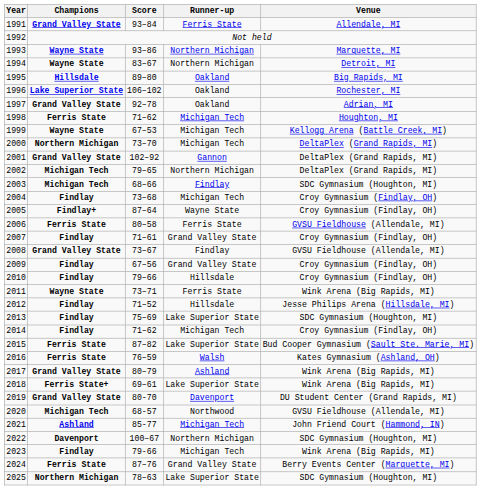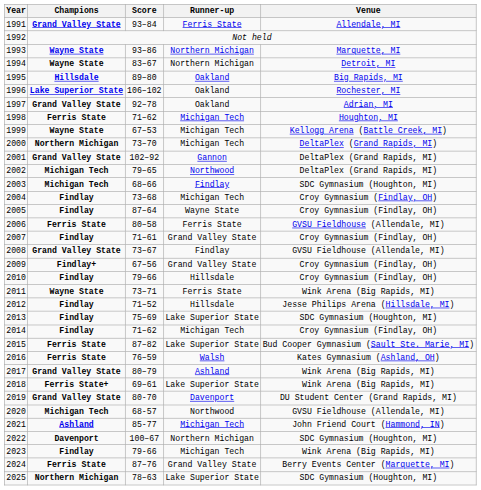 <table class="wikitable sortable">
 <tr>
 <th>Year</th>
 <th>Champions</th>
 <th>Score</th>
 <th>Runner-up</th>
 <th>Venue</th>
 </tr>
 <tr align=center>
 <td>1991</td>
 <td><strong><a href='#'>Grand Valley State</a></strong></td>
 <td>93–84</td>
 <td><a href='#'>Ferris State</a></td>
 <td><a href='#'>Allendale, MI</a></td>
 </tr>
 <tr align=center>
 <td>1992</td>
 <td colspan="4"><em>Not held</em></td>
 </tr>
 <tr align=center>
 <td>1993</td>
 <td><strong><a href='#'>Wayne State</a></strong></td>
 <td>93–86</td>
 <td><a href='#'>Northern Michigan</a></td>
 <td><a href='#'>Marquette, MI</a></td>
 </tr>
 <tr align=center>
 <td>1994</td>
 <td><strong>Wayne State</strong></td>
 <td>83–67</td>
 <td>Northern Michigan</td>
 <td><a href='#'>Detroit, MI</a></td>
 </tr>
 <tr align=center>
 <td>1995</td>
 <td><strong><a href='#'>Hillsdale</a></strong></td>
 <td>89–80</td>
 <td><a href='#'>Oakland</a></td>
 <td><a href='#'>Big Rapids, MI</a></td>
 </tr>
 <tr align=center>
 <td>1996</td>
 <td><strong><a href='#'>Lake Superior State</a></strong></td>
 <td>106–102</td>
 <td>Oakland</td>
 <td><a href='#'>Rochester, MI</a></td>
 </tr>
 <tr align=center>
 <td>1997</td>
 <td><strong>Grand Valley State</strong></td>
 <td>92–78</td>
 <td>Oakland</td>
 <td><a href='#'>Adrian, MI</a></td>
 </tr>
 <tr align=center>
 <td>1998</td>
 <td><strong>Ferris State</strong></td>
 <td>71–62</td>
 <td><a href='#'>Michigan Tech</a></td>
 <td><a href='#'>Houghton, MI</a></td>
 </tr>
 <tr align=center>
 <td>1999</td>
 <td><strong>Wayne State</strong></td>
 <td>67–53</td>
 <td>Michigan Tech</td>
 <td><a href='#'>Kellogg Arena</a> (<a href='#'>Battle Creek, MI</a>)</td>
 </tr>
 <tr align=center>
 <td>2000</td>
 <td><strong>Northern Michigan</strong></td>
 <td>73–70</td>
 <td>Michigan Tech</td>
 <td><a href='#'>DeltaPlex</a> (<a href='#'>Grand Rapids, MI</a>)</td>
 </tr>
 <tr align=center>
 <td>2001</td>
 <td><strong>Grand Valley State</strong></td>
 <td>102–92</td>
 <td><a href='#'>Gannon</a></td>
 <td>DeltaPlex (Grand Rapids, MI)</td>
 </tr>
 <tr align=center>
 <td>2002</td>
 <td><strong>Michigan Tech</strong></td>
 <td>79–65</td>
-<td>Northern Michigan</td>
+<td><a href='#'>Northwood</a></td>
 <td>DeltaPlex (Grand Rapids, MI)</td>
 </tr>
 <tr align=center>
 <td>2003</td>
 <td><strong>Michigan Tech</strong></td>
 <td>68–66</td>
 <td><a href='#'>Findlay</a></td>
 <td>SDC Gymnasium (Houghton, MI)</td>
 </tr>
 <tr align=center>
 <td>2004</td>
 <td><strong>Findlay</strong></td>
 <td>73–68</td>
 <td>Michigan Tech</td>
 <td>Croy Gymnasium (<a href='#'>Findlay, OH</a>)</td>
 </tr>
 <tr align=center>
 <td>2005</td>
-<td><strong>Findlay+</strong></td>
+<td><strong>Findlay</strong></td>
 <td>87–64</td>
 <td>Wayne State</td>
 <td>Croy Gymnasium (Findlay, OH)</td>
 </tr>
 <tr align=center>
 <td>2006</td>
 <td><strong>Ferris State</strong></td>
 <td>80–58</td>
 <td>Ferris State</td>
 <td><a href='#'>GVSU Fieldhouse</a> (Allendale, MI)</td>
 </tr>
 <tr align=center>
 <td>2007</td>
 <td><strong>Findlay</strong></td>
 <td>71–61</td>
 <td>Grand Valley State</td>
 <td>Croy Gymnasium (Findlay, OH)</td>
 </tr>
 <tr align=center>
 <td>2008</td>
 <td><strong>Grand Valley State</strong></td>
 <td>73–67</td>
 <td>Findlay</td>
 <td>GVSU Fieldhouse (Allendale, MI)</td>
 </tr>
 <tr align=center>
 <td>2009</td>
-<td><strong>Findlay</strong></td>
+<td><strong>Findlay+</strong></td>
 <td>67–56</td>
 <td>Grand Valley State</td>
 <td>Croy Gymnasium (Findlay, OH)</td>
 </tr>
 <tr align=center>
 <td>2010</td>
 <td><strong>Findlay</strong></td>
 <td>79–66</td>
 <td>Hillsdale</td>
 <td>Croy Gymnasium (Findlay, OH)</td>
 </tr>
 <tr align=center>
 <td>2011</td>
 <td><strong>Wayne State</strong></td>
 <td>73–71</td>
 <td>Ferris State</td>
 <td>Wink Arena (Big Rapids, MI)</td>
 </tr>
 <tr align=center>
 <td>2012</td>
 <td><strong>Findlay</strong></td>
 <td>71–52</td>
 <td>Hillsdale</td>
 <td>Jesse Philips Arena (<a href='#'>Hillsdale, MI</a>)</td>
 </tr>
 <tr align=center>
 <td>2013</td>
 <td><strong>Findlay</strong></td>
 <td>75–69</td>
 <td>Lake Superior State</td>
 <td>SDC Gymnasium (Houghton, MI)</td>
 </tr>
 <tr align=center>
 <td>2014</td>
 <td><strong>Findlay</strong></td>
 <td>71–62</td>
 <td>Michigan Tech</td>
 <td>Croy Gymnasium (Findlay, OH)</td>
 </tr>
 <tr align=center>
 <td>2015</td>
 <td><strong>Ferris State</strong></td>
 <td>87–82</td>
 <td>Lake Superior State</td>
 <td>Bud Cooper Gymnasium (<a href='#'>Sault Ste. Marie, MI</a>)</td>
 </tr>
 <tr align=center>
 <td>2016</td>
 <td><strong>Ferris State</strong></td>
 <td>76–59</td>
 <td><a href='#'>Walsh</a></td>
 <td>Kates Gymnasium (<a href='#'>Ashland, OH</a>)</td>
 </tr>
 <tr align=center>
 <td>2017</td>
 <td><strong>Grand Valley State</strong></td>
 <td>80–79</td>
 <td><a href='#'>Ashland</a></td>
 <td>Wink Arena (Big Rapids, MI)</td>
 </tr>
 <tr align=center>
 <td>2018</td>
 <td><strong>Ferris State+</strong></td>
 <td>69–61</td>
 <td>Lake Superior State</td>
 <td>Wink Arena (Big Rapids, MI)</td>
 </tr>
 <tr align=center>
 <td>2019</td>
 <td><strong>Grand Valley State</strong></td>
 <td>80-70</td>
 <td><a href='#'>Davenport</a></td>
 <td>DU Student Center (Grand Rapids, MI)</td>
 </tr>
 <tr align=center>
 <td>2020</td>
 <td><strong>Michigan Tech</strong></td>
 <td>68-57</td>
 <td>Northwood</td>
 <td>GVSU Fieldhouse (Allendale, MI)</td>
 </tr>
 <tr align=center>
 <td>2021</td>
 <td><strong><a href='#'>Ashland</a></strong></td>
 <td>85-77</td>
 <td><a href='#'>Michigan Tech</a></td>
 <td>John Friend Court (<a href='#'>Hammond, IN</a>)</td>
 </tr>
 <tr align=center>
 <td>2022</td>
 <td><strong>Davenport</strong></td>
 <td>100–67</td>
 <td>Northern Michigan</td>
 <td>SDC Gymnasium (Houghton, MI)</td>
 </tr>
 <tr align=center>
 <td>2023</td>
 <td><strong>Findlay</strong></td>
 <td>79-66</td>
 <td>Michigan Tech</td>
 <td>Wink Arena (Big Rapids, MI)</td>
 </tr>
 <tr align=center>
 <td>2024</td>
 <td><strong>Ferris State</strong></td>
 <td>87–76</td>
 <td>Grand Valley State</td>
 <td>Berry Events Center (<a href='#'>Marquette, MI</a>)</td>
 </tr>
 <tr align=center>
 <td>2025</td>
 <td><strong>Northern Michigan</strong></td>
 <td>78–63</td>
 <td>Lake Superior State</td>
 <td>SDC Gymnasium (Houghton, MI)</td>
 </tr>
 </table>
